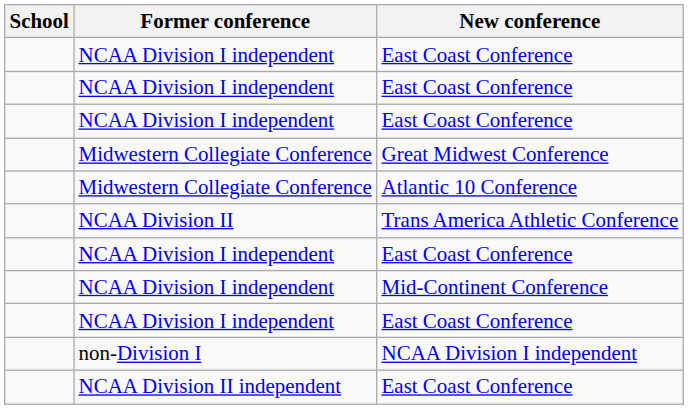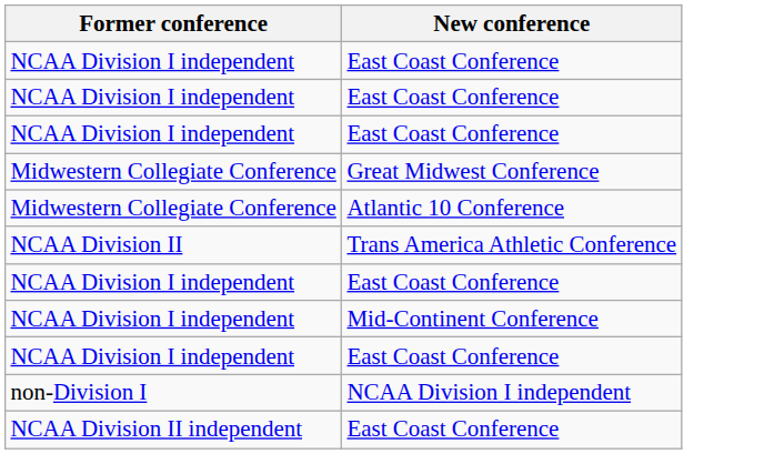 <table class="wikitable sortable">
 <tr>
-<th>School</th>
 <th>Former conference</th>
 <th>New conference</th>
 </tr>
 <tr>
-<td></td>
 <td><a href='#'>NCAA Division I independent</a></td>
 <td><a href='#'>East Coast Conference</a></td>
 </tr>
 <tr>
-<td></td>
 <td><a href='#'>NCAA Division I independent</a></td>
 <td><a href='#'>East Coast Conference</a></td>
 </tr>
 <tr>
-<td></td>
 <td><a href='#'>NCAA Division I independent</a></td>
 <td><a href='#'>East Coast Conference</a></td>
 </tr>
 <tr>
-<td></td>
 <td><a href='#'>Midwestern Collegiate Conference</a></td>
 <td><a href='#'>Great Midwest Conference</a></td>
 </tr>
 <tr>
-<td></td>
 <td><a href='#'>Midwestern Collegiate Conference</a></td>
 <td><a href='#'>Atlantic 10 Conference</a></td>
 </tr>
 <tr>
-<td></td>
 <td><a href='#'>NCAA Division II</a></td>
 <td><a href='#'>Trans America Athletic Conference</a></td>
 </tr>
 <tr>
-<td></td>
 <td><a href='#'>NCAA Division I independent</a></td>
 <td><a href='#'>East Coast Conference</a></td>
 </tr>
 <tr>
-<td></td>
 <td><a href='#'>NCAA Division I independent</a></td>
 <td><a href='#'>Mid-Continent Conference</a></td>
 </tr>
 <tr>
-<td></td>
 <td><a href='#'>NCAA Division I independent</a></td>
 <td><a href='#'>East Coast Conference</a></td>
 </tr>
 <tr>
-<td></td>
 <td>non-<a href='#'>Division I</a></td>
 <td><a href='#'>NCAA Division I independent</a></td>
 </tr>
 <tr>
-<td></td>
 <td><a href='#'>NCAA Division II independent</a></td>
 <td><a href='#'>East Coast Conference</a></td>
 </tr>
 </table>
